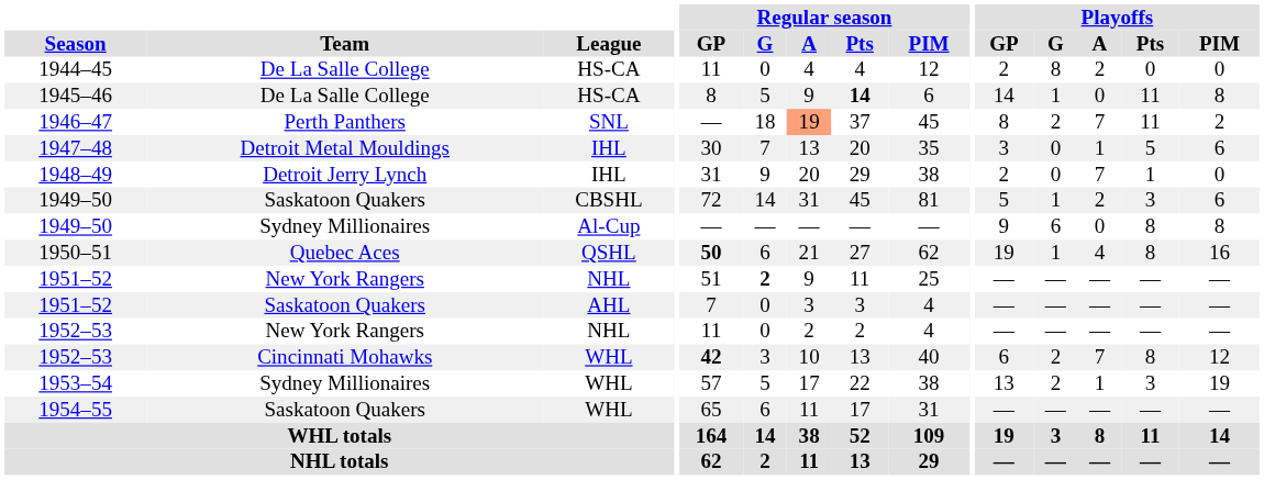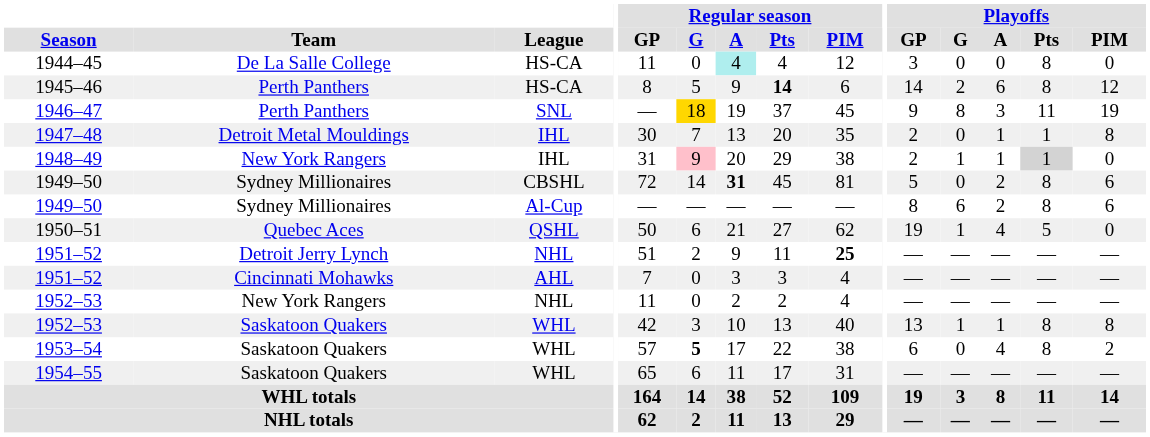 <table border="0" cellpadding="1" cellspacing="0" style="text-align:center; width:60em">
 <tr bgcolor="#e0e0e0">
 <th colspan="3" bgcolor="#ffffff"></th>
 <th rowspan="100" bgcolor="#ffffff"></th>
 <th colspan="5"><a href='#'>Regular season</a></th>
 <th rowspan="100" bgcolor="#ffffff"></th>
 <th colspan="5"><a href='#'>Playoffs</a></th>
 </tr>
 <tr bgcolor="#e0e0e0">
 <th><a href='#'>Season</a></th>
 <th>Team</th>
 <th>League</th>
 <th>GP</th>
 <th><a href='#'>G</a></th>
 <th><a href='#'>A</a></th>
 <th><a href='#'>Pts</a></th>
 <th><a href='#'>PIM</a></th>
 <th>GP</th>
 <th>G</th>
 <th>A</th>
 <th>Pts</th>
 <th>PIM</th>
 </tr>
 <tr>
 <td>1944–45</td>
 <td><a href='#'>De La Salle College</a></td>
 <td>HS-CA</td>
 <td>11</td>
 <td>0</td>
-<td>4</td>
+<td style="background: paleturquoise;">4</td>
 <td>4</td>
 <td>12</td>
-<td>2</td>
+<td>3</td>
+<td>0</td>
+<td>0</td>
 <td>8</td>
-<td>2</td>
-<td>0</td>
 <td>0</td>
 </tr>
 <tr bgcolor="#f0f0f0">
 <td>1945–46</td>
-<td>De La Salle College</td>
+<td><a href='#'>Perth Panthers</a></td>
 <td>HS-CA</td>
 <td>8</td>
 <td>5</td>
 <td>9</td>
 <td><strong>14</strong></td>
 <td>6</td>
 <td>14</td>
-<td>1</td>
-<td>0</td>
-<td>11</td>
+<td>2</td>
+<td>6</td>
 <td>8</td>
+<td>12</td>
 </tr>
 <tr>
 <td><a href='#'>1946–47</a></td>
 <td><a href='#'>Perth Panthers</a></td>
 <td><a href='#'>SNL</a></td>
 <td>—</td>
-<td>18</td>
-<td style="background: lightsalmon;">19</td>
+<td style="background: gold;">18</td>
+<td>19</td>
 <td>37</td>
 <td>45</td>
+<td>9</td>
 <td>8</td>
-<td>2</td>
-<td>7</td>
+<td>3</td>
 <td>11</td>
-<td>2</td>
+<td>19</td>
 </tr>
 <tr bgcolor="#f0f0f0">
 <td><a href='#'>1947–48</a></td>
 <td><a href='#'>Detroit Metal Mouldings</a></td>
 <td><a href='#'>IHL</a></td>
 <td>30</td>
 <td>7</td>
 <td>13</td>
 <td>20</td>
 <td>35</td>
-<td>3</td>
+<td>2</td>
 <td>0</td>
 <td>1</td>
-<td>5</td>
-<td>6</td>
+<td>1</td>
+<td>8</td>
 </tr>
 <tr>
 <td><a href='#'>1948–49</a></td>
-<td><a href='#'>Detroit Jerry Lynch</a></td>
+<td><a href='#'>New York Rangers</a></td>
 <td>IHL</td>
 <td>31</td>
-<td>9</td>
+<td style="background: pink;">9</td>
 <td>20</td>
 <td>29</td>
 <td>38</td>
 <td>2</td>
-<td>0</td>
-<td>7</td>
 <td>1</td>
+<td>1</td>
+<td style="background: lightgrey;">1</td>
 <td>0</td>
 </tr>
 <tr bgcolor="#f0f0f0">
 <td>1949–50</td>
-<td>Saskatoon Quakers</td>
+<td>Sydney Millionaires</td>
 <td>CBSHL</td>
 <td>72</td>
 <td>14</td>
-<td>31</td>
+<td><strong>31</strong></td>
 <td>45</td>
 <td>81</td>
 <td>5</td>
-<td>1</td>
+<td>0</td>
 <td>2</td>
-<td>3</td>
+<td>8</td>
 <td>6</td>
 </tr>
 <tr>
 <td><a href='#'>1949–50</a></td>
 <td>Sydney Millionaires</td>
 <td><a href='#'>Al-Cup</a></td>
 <td>—</td>
 <td>—</td>
 <td>—</td>
 <td>—</td>
 <td>—</td>
-<td>9</td>
+<td>8</td>
 <td>6</td>
-<td>0</td>
+<td>2</td>
 <td>8</td>
-<td>8</td>
+<td>6</td>
 </tr>
 <tr bgcolor="#f0f0f0">
 <td>1950–51</td>
 <td><a href='#'>Quebec Aces</a></td>
 <td><a href='#'>QSHL</a></td>
-<td><strong>50</strong></td>
+<td>50</td>
 <td>6</td>
 <td>21</td>
 <td>27</td>
 <td>62</td>
 <td>19</td>
 <td>1</td>
 <td>4</td>
-<td>8</td>
-<td>16</td>
+<td>5</td>
+<td>0</td>
 </tr>
 <tr>
 <td><a href='#'>1951–52</a></td>
-<td><a href='#'>New York Rangers</a></td>
+<td><a href='#'>Detroit Jerry Lynch</a></td>
 <td><a href='#'>NHL</a></td>
 <td>51</td>
-<td><strong>2</strong></td>
+<td>2</td>
 <td>9</td>
 <td>11</td>
-<td>25</td>
+<td><strong>25</strong></td>
 <td>—</td>
 <td>—</td>
 <td>—</td>
 <td>—</td>
 <td>—</td>
 </tr>
 <tr bgcolor="#f0f0f0">
 <td><a href='#'>1951–52</a></td>
-<td><a href='#'>Saskatoon Quakers</a></td>
+<td><a href='#'>Cincinnati Mohawks</a></td>
 <td><a href='#'>AHL</a></td>
 <td>7</td>
 <td>0</td>
 <td>3</td>
 <td>3</td>
 <td>4</td>
 <td>—</td>
 <td>—</td>
 <td>—</td>
 <td>—</td>
 <td>—</td>
 </tr>
 <tr>
 <td><a href='#'>1952–53</a></td>
 <td>New York Rangers</td>
 <td>NHL</td>
 <td>11</td>
 <td>0</td>
 <td>2</td>
 <td>2</td>
 <td>4</td>
 <td>—</td>
 <td>—</td>
 <td>—</td>
 <td>—</td>
 <td>—</td>
 </tr>
 <tr bgcolor="#f0f0f0">
 <td><a href='#'>1952–53</a></td>
-<td><a href='#'>Cincinnati Mohawks</a></td>
+<td><a href='#'>Saskatoon Quakers</a></td>
 <td><a href='#'>WHL</a></td>
-<td><strong>42</strong></td>
+<td>42</td>
 <td>3</td>
 <td>10</td>
 <td>13</td>
 <td>40</td>
-<td>6</td>
-<td>2</td>
-<td>7</td>
+<td>13</td>
+<td>1</td>
+<td>1</td>
 <td>8</td>
-<td>12</td>
+<td>8</td>
 </tr>
 <tr>
 <td><a href='#'>1953–54</a></td>
-<td>Sydney Millionaires</td>
+<td>Saskatoon Quakers</td>
 <td>WHL</td>
 <td>57</td>
-<td>5</td>
+<td><strong>5</strong></td>
 <td>17</td>
 <td>22</td>
 <td>38</td>
-<td>13</td>
+<td>6</td>
+<td>0</td>
+<td>4</td>
+<td>8</td>
 <td>2</td>
-<td>1</td>
-<td>3</td>
-<td>19</td>
 </tr>
 <tr bgcolor="#f0f0f0">
 <td><a href='#'>1954–55</a></td>
 <td>Saskatoon Quakers</td>
 <td>WHL</td>
 <td>65</td>
 <td>6</td>
 <td>11</td>
 <td>17</td>
 <td>31</td>
 <td>—</td>
 <td>—</td>
 <td>—</td>
 <td>—</td>
 <td>—</td>
 </tr>
 <tr bgcolor="#e0e0e0">
 <th colspan="3">WHL totals</th>
 <th>164</th>
 <th>14</th>
 <th>38</th>
 <th>52</th>
 <th>109</th>
 <th>19</th>
 <th>3</th>
 <th>8</th>
 <th>11</th>
 <th>14</th>
 </tr>
 <tr bgcolor="#e0e0e0">
 <th colspan="3">NHL totals</th>
 <th>62</th>
 <th>2</th>
 <th>11</th>
 <th>13</th>
 <th>29</th>
 <th>—</th>
 <th>—</th>
 <th>—</th>
 <th>—</th>
 <th>—</th>
 </tr>
 </table>
